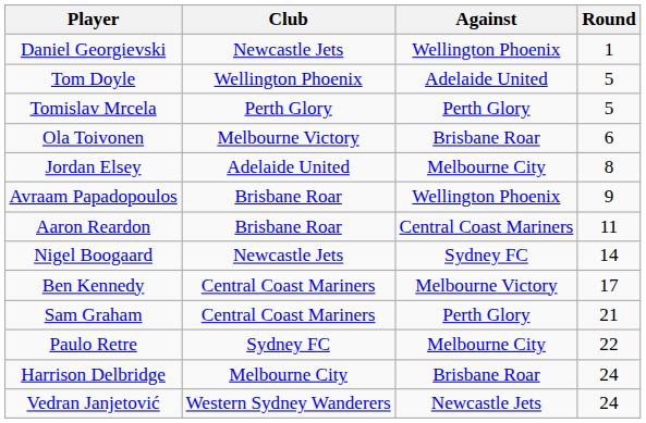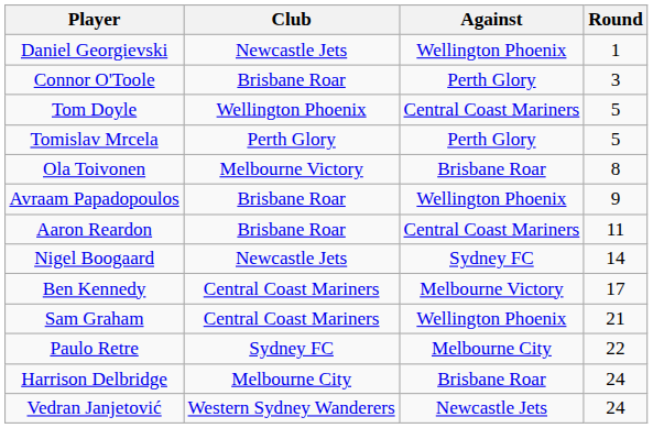 <table class="wikitable" style="text-align:center;">
 <tr>
 <th>Player</th>
 <th>Club</th>
 <th>Against</th>
 <th>Round</th>
 </tr>
 <tr>
 <td> <a href='#'>Daniel Georgievski</a></td>
 <td><a href='#'>Newcastle Jets</a></td>
 <td><a href='#'>Wellington Phoenix</a></td>
 <td>1</td>
 </tr>
 <tr>
+<td> <a href='#'>Connor O'Toole</a></td>
+<td><a href='#'>Brisbane Roar</a></td>
+<td><a href='#'>Perth Glory</a></td>
+<td>3</td>
+</tr>
+<tr>
 <td> <a href='#'>Tom Doyle</a></td>
 <td><a href='#'>Wellington Phoenix</a></td>
-<td><a href='#'>Adelaide United</a></td>
+<td><a href='#'>Central Coast Mariners</a></td>
 <td>5</td>
 </tr>
 <tr>
 <td> <a href='#'>Tomislav Mrcela</a></td>
 <td><a href='#'>Perth Glory</a></td>
 <td><a href='#'>Perth Glory</a></td>
 <td>5</td>
 </tr>
 <tr>
 <td> <a href='#'>Ola Toivonen</a></td>
 <td><a href='#'>Melbourne Victory</a></td>
 <td><a href='#'>Brisbane Roar</a></td>
-<td>6</td>
-</tr>
-<tr>
-<td> <a href='#'>Jordan Elsey</a></td>
-<td><a href='#'>Adelaide United</a></td>
-<td><a href='#'>Melbourne City</a></td>
 <td>8</td>
 </tr>
 <tr>
 <td> <a href='#'>Avraam Papadopoulos</a></td>
 <td><a href='#'>Brisbane Roar</a></td>
 <td><a href='#'>Wellington Phoenix</a></td>
 <td>9</td>
 </tr>
 <tr>
 <td> <a href='#'>Aaron Reardon</a></td>
 <td><a href='#'>Brisbane Roar</a></td>
 <td><a href='#'>Central Coast Mariners</a></td>
 <td>11</td>
 </tr>
 <tr>
 <td> <a href='#'>Nigel Boogaard</a></td>
 <td><a href='#'>Newcastle Jets</a></td>
 <td><a href='#'>Sydney FC</a></td>
 <td>14</td>
 </tr>
 <tr>
 <td> <a href='#'>Ben Kennedy</a></td>
 <td><a href='#'>Central Coast Mariners</a></td>
 <td><a href='#'>Melbourne Victory</a></td>
 <td>17</td>
 </tr>
 <tr>
 <td> <a href='#'>Sam Graham</a></td>
 <td><a href='#'>Central Coast Mariners</a></td>
-<td><a href='#'>Perth Glory</a></td>
+<td><a href='#'>Wellington Phoenix</a></td>
 <td>21</td>
 </tr>
 <tr>
 <td> <a href='#'>Paulo Retre</a></td>
 <td><a href='#'>Sydney FC</a></td>
 <td><a href='#'>Melbourne City</a></td>
 <td>22</td>
 </tr>
 <tr>
 <td> <a href='#'>Harrison Delbridge</a></td>
 <td><a href='#'>Melbourne City</a></td>
 <td><a href='#'>Brisbane Roar</a></td>
 <td>24</td>
 </tr>
 <tr>
 <td> <a href='#'>Vedran Janjetović</a></td>
 <td><a href='#'>Western Sydney Wanderers</a></td>
 <td><a href='#'>Newcastle Jets</a></td>
 <td>24</td>
 </tr>
 </table>
